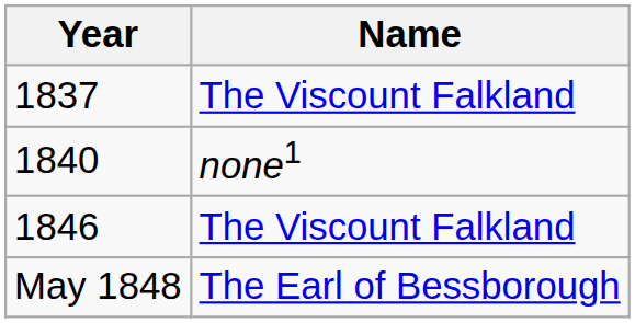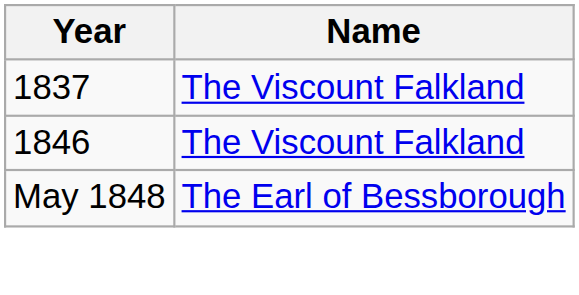 <table class="wikitable sortable">
 <tr>
 <th>Year</th>
 <th>Name</th>
 </tr>
 <tr>
 <td>1837</td>
 <td><a href='#'>The Viscount Falkland</a></td>
 </tr>
 <tr>
-<td>1840</td>
-<td><em>none</em><sup>1</sup></td>
-</tr>
-<tr>
 <td>1846</td>
 <td><a href='#'>The Viscount Falkland</a></td>
 </tr>
 <tr>
 <td>May 1848</td>
 <td><a href='#'>The Earl of Bessborough</a></td>
 </tr>
 </table>
